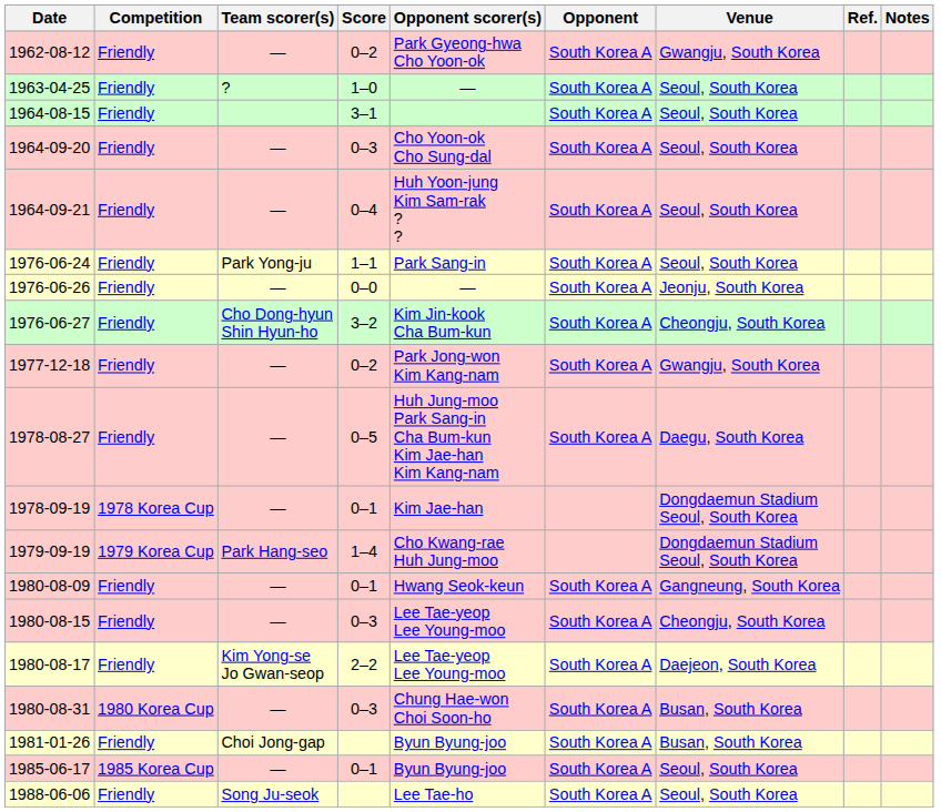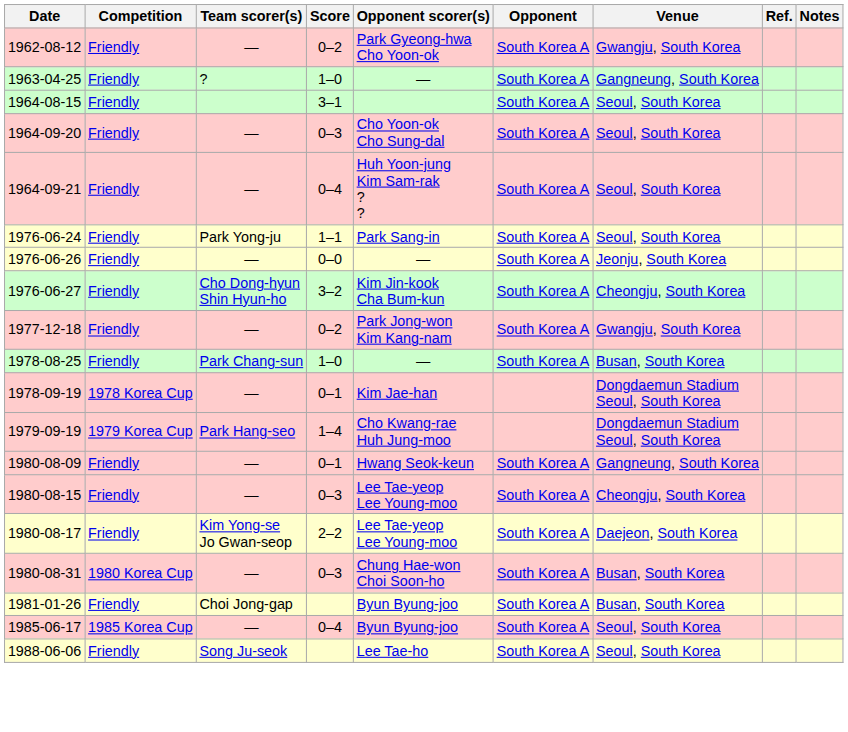 <table class="wikitable" style="font-size:88%;">
 <tr>
 <th>Date</th>
 <th>Competition</th>
 <th>Team scorer(s)</th>
 <th>Score</th>
 <th>Opponent scorer(s)</th>
 <th>Opponent</th>
 <th>Venue</th>
 <th>Ref.</th>
 <th>Notes</th>
 </tr>
 <tr bgcolor="#ffcccc">
 <td>1962-08-12</td>
 <td><a href='#'>Friendly</a></td>
 <td align="center">—</td>
 <td style="text-align:center;">0–2</td>
 <td><a href='#'>Park Gyeong-hwa</a> <br><a href='#'>Cho Yoon-ok</a> </td>
 <td> <a href='#'>South Korea A</a></td>
 <td><a href='#'>Gwangju</a>, <a href='#'>South Korea</a></td>
 <td></td>
 <td></td>
 </tr>
 <tr bgcolor="#ccffcc">
 <td>1963-04-25</td>
 <td><a href='#'>Friendly</a></td>
 <td>? </td>
 <td style="text-align:center;">1–0</td>
 <td align="center">—</td>
 <td> <a href='#'>South Korea A</a></td>
-<td><a href='#'>Seoul</a>, <a href='#'>South Korea</a></td>
+<td><a href='#'>Gangneung</a>, <a href='#'>South Korea</a></td>
 <td></td>
 <td></td>
 </tr>
 <tr bgcolor="#ccffcc">
 <td>1964-08-15</td>
 <td><a href='#'>Friendly</a></td>
 <td></td>
 <td style="text-align:center;">3–1</td>
 <td></td>
 <td> <a href='#'>South Korea A</a></td>
 <td><a href='#'>Seoul</a>, <a href='#'>South Korea</a></td>
 <td></td>
 <td></td>
 </tr>
 <tr bgcolor="#ffcccc">
 <td>1964-09-20</td>
 <td><a href='#'>Friendly</a></td>
 <td align="center">—</td>
 <td style="text-align:center;">0–3</td>
 <td><a href='#'>Cho Yoon-ok</a> <br><a href='#'>Cho Sung-dal</a> </td>
 <td> <a href='#'>South Korea A</a></td>
 <td><a href='#'>Seoul</a>, <a href='#'>South Korea</a></td>
 <td></td>
 <td></td>
 </tr>
 <tr bgcolor="#ffcccc">
 <td>1964-09-21</td>
 <td><a href='#'>Friendly</a></td>
 <td align="center">—</td>
 <td style="text-align:center;">0–4</td>
 <td><a href='#'>Huh Yoon-jung</a> <br><a href='#'>Kim Sam-rak</a> <br>? <br>? </td>
 <td> <a href='#'>South Korea A</a></td>
 <td><a href='#'>Seoul</a>, <a href='#'>South Korea</a></td>
 <td></td>
 <td></td>
 </tr>
 <tr bgcolor="#ffffcc">
 <td>1976-06-24</td>
 <td><a href='#'>Friendly</a></td>
 <td>Park Yong-ju </td>
 <td style="text-align:center;">1–1</td>
 <td><a href='#'>Park Sang-in</a> </td>
 <td> <a href='#'>South Korea A</a></td>
 <td><a href='#'>Seoul</a>, <a href='#'>South Korea</a></td>
 <td></td>
 <td></td>
 </tr>
 <tr bgcolor="#ffffcc">
 <td>1976-06-26</td>
 <td><a href='#'>Friendly</a></td>
 <td align="center">—</td>
 <td style="text-align:center;">0–0</td>
 <td align="center">—</td>
 <td> <a href='#'>South Korea A</a></td>
 <td><a href='#'>Jeonju</a>, <a href='#'>South Korea</a></td>
 <td></td>
 <td></td>
 </tr>
 <tr bgcolor="#ccffcc">
 <td>1976-06-27</td>
 <td><a href='#'>Friendly</a></td>
 <td><a href='#'>Cho Dong-hyun</a> <br><a href='#'>Shin Hyun-ho</a> </td>
 <td style="text-align:center;">3–2</td>
 <td><a href='#'>Kim Jin-kook</a> <br><a href='#'>Cha Bum-kun</a> </td>
 <td> <a href='#'>South Korea A</a></td>
 <td><a href='#'>Cheongju</a>, <a href='#'>South Korea</a></td>
 <td></td>
 <td></td>
 </tr>
 <tr bgcolor="#ffcccc">
 <td>1977-12-18</td>
 <td><a href='#'>Friendly</a></td>
 <td align="center">—</td>
 <td style="text-align:center;">0–2</td>
 <td><a href='#'>Park Jong-won</a> <br><a href='#'>Kim Kang-nam</a> </td>
 <td> <a href='#'>South Korea A</a></td>
 <td><a href='#'>Gwangju</a>, <a href='#'>South Korea</a></td>
 <td></td>
 <td></td>
 </tr>
-<tr bgcolor="#ffcccc">
-<td>1978-08-27</td>
+<tr bgcolor="#ccffcc">
+<td>1978-08-25</td>
 <td><a href='#'>Friendly</a></td>
+<td><a href='#'>Park Chang-sun</a> </td>
+<td style="text-align:center;">1–0</td>
 <td align="center">—</td>
-<td style="text-align:center;">0–5</td>
-<td><a href='#'>Huh Jung-moo</a> <br><a href='#'>Park Sang-in</a> <br><a href='#'>Cha Bum-kun</a> <br><a href='#'>Kim Jae-han</a> <br><a href='#'>Kim Kang-nam</a> </td>
 <td> <a href='#'>South Korea A</a></td>
-<td><a href='#'>Daegu</a>, <a href='#'>South Korea</a></td>
+<td><a href='#'>Busan</a>, <a href='#'>South Korea</a></td>
 <td></td>
 <td></td>
 </tr>
 <tr bgcolor="#ffcccc">
 <td>1978-09-19</td>
 <td><a href='#'>1978 Korea Cup</a></td>
 <td align="center">—</td>
 <td style="text-align:center;">0–1</td>
 <td><a href='#'>Kim Jae-han</a> </td>
 <td></td>
 <td><a href='#'>Dongdaemun Stadium</a><br><a href='#'>Seoul</a>, <a href='#'>South Korea</a></td>
 <td></td>
 <td></td>
 </tr>
 <tr bgcolor="#ffcccc">
 <td>1979-09-19</td>
 <td><a href='#'>1979 Korea Cup</a></td>
 <td><a href='#'>Park Hang-seo</a> </td>
 <td style="text-align:center;">1–4</td>
 <td><a href='#'>Cho Kwang-rae</a> <br><a href='#'>Huh Jung-moo</a> </td>
 <td></td>
 <td><a href='#'>Dongdaemun Stadium</a><br><a href='#'>Seoul</a>, <a href='#'>South Korea</a></td>
 <td></td>
 <td></td>
 </tr>
 <tr bgcolor="#ffcccc">
 <td>1980-08-09</td>
 <td><a href='#'>Friendly</a></td>
 <td align="center">—</td>
 <td style="text-align:center;">0–1</td>
 <td><a href='#'>Hwang Seok-keun</a> </td>
 <td> <a href='#'>South Korea A</a></td>
 <td><a href='#'>Gangneung</a>, <a href='#'>South Korea</a></td>
 <td></td>
 <td></td>
 </tr>
 <tr bgcolor="#ffcccc">
 <td>1980-08-15</td>
 <td><a href='#'>Friendly</a></td>
 <td align="center">—</td>
 <td style="text-align:center;">0–3</td>
 <td><a href='#'>Lee Tae-yeop</a> <br><a href='#'>Lee Young-moo</a> </td>
 <td> <a href='#'>South Korea A</a></td>
 <td><a href='#'>Cheongju</a>, <a href='#'>South Korea</a></td>
 <td></td>
 <td></td>
 </tr>
 <tr bgcolor="#ffffcc">
 <td>1980-08-17</td>
 <td><a href='#'>Friendly</a></td>
 <td><a href='#'>Kim Yong-se</a> <br>Jo Gwan-seop </td>
 <td style="text-align:center;">2–2</td>
 <td><a href='#'>Lee Tae-yeop</a> <br><a href='#'>Lee Young-moo</a> </td>
 <td> <a href='#'>South Korea A</a></td>
 <td><a href='#'>Daejeon</a>, <a href='#'>South Korea</a></td>
 <td></td>
 <td></td>
 </tr>
 <tr bgcolor="#ffcccc">
 <td>1980-08-31</td>
 <td><a href='#'>1980 Korea Cup</a></td>
 <td align="center">—</td>
 <td style="text-align:center;">0–3</td>
 <td><a href='#'>Chung Hae-won</a> <br><a href='#'>Choi Soon-ho</a> </td>
 <td> <a href='#'>South Korea A</a></td>
 <td><a href='#'>Busan</a>, <a href='#'>South Korea</a></td>
 <td></td>
 <td></td>
 </tr>
 <tr bgcolor="#ffffcc">
 <td>1981-01-26</td>
 <td><a href='#'>Friendly</a></td>
 <td>Choi Jong-gap </td>
 <td></td>
 <td><a href='#'>Byun Byung-joo</a> </td>
 <td> <a href='#'>South Korea A</a></td>
 <td><a href='#'>Busan</a>, <a href='#'>South Korea</a></td>
 <td></td>
 <td></td>
 </tr>
 <tr bgcolor="#ffcccc">
 <td>1985-06-17</td>
 <td><a href='#'>1985 Korea Cup</a></td>
 <td align="center">—</td>
-<td style="text-align:center;">0–1</td>
+<td style="text-align:center;">0–4</td>
 <td><a href='#'>Byun Byung-joo</a> </td>
 <td> <a href='#'>South Korea A</a></td>
 <td><a href='#'>Seoul</a>, <a href='#'>South Korea</a></td>
 <td></td>
 <td></td>
 </tr>
 <tr bgcolor="#ffffcc">
 <td>1988-06-06</td>
 <td><a href='#'>Friendly</a></td>
 <td><a href='#'>Song Ju-seok</a> </td>
 <td></td>
 <td><a href='#'>Lee Tae-ho</a> </td>
 <td> <a href='#'>South Korea A</a></td>
 <td><a href='#'>Seoul</a>, <a href='#'>South Korea</a></td>
 <td></td>
 <td></td>
 </tr>
 </table>
